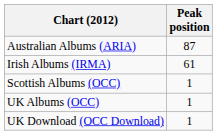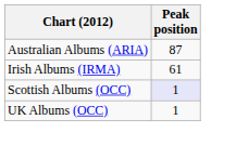 <table class="wikitable sortable">
 <tr>
 <th>Chart (2012)</th>
 <th>Peak<br>position</th>
 </tr>
 <tr>
 <td>Australian Albums <a href='#'>(ARIA)</a></td>
 <td style="text-align:center;">87</td>
 </tr>
 <tr>
 <td>Irish Albums <a href='#'>(IRMA)</a></td>
 <td style="text-align:center;">61</td>
 </tr>
 <tr>
 <td>Scottish Albums <a href='#'>(OCC)</a></td>
-<td style="text-align:center;">1</td>
+<td style="background: lavender; text-align:center;">1</td>
 </tr>
 <tr>
 <td>UK Albums <a href='#'>(OCC)</a></td>
 <td style="text-align:center;">1</td>
 </tr>
-<tr>
-<td>UK Download <a href='#'>(OCC Download)</a></td>
-<td style="text-align:center;">1</td>
-</tr>
 </table>
